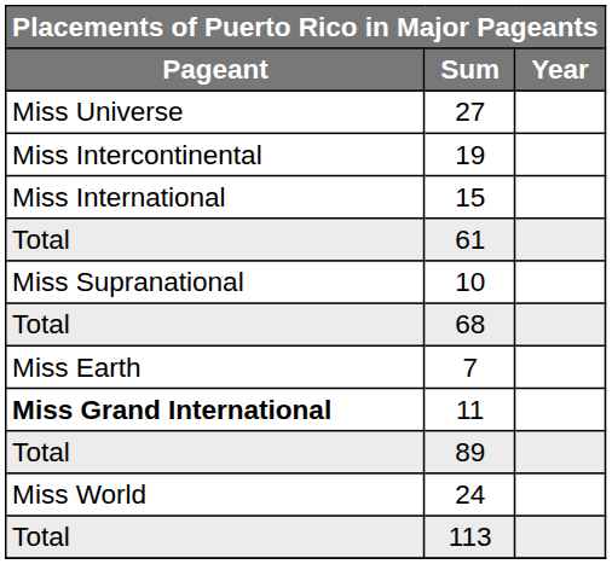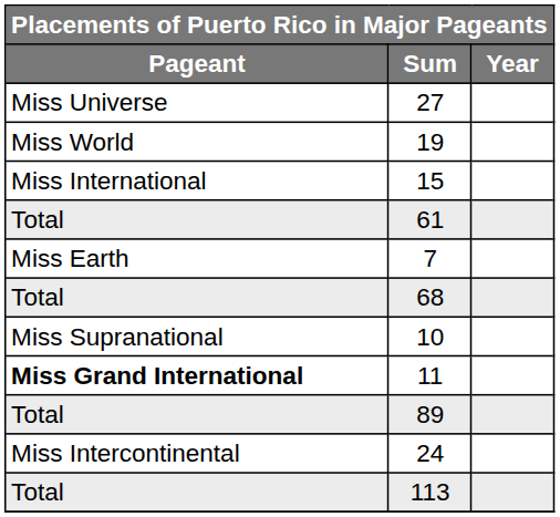 <table class="sortable wiki table" border="3" cellpadding="3" cellspacing="0" style="margin: 0 1em 0 0; background: white; border: 1px #000000 solid; border-collapse: collapse; font-size: 92%;">
 <tr>
 <th style="background-color:#787878;color:#FFFFFF;"  colspan=3>Placements of Puerto Rico in Major Pageants</th>
 </tr>
 <tr>
 <th style="background-color:#787878;color:#FFFFFF;">Pageant</th>
 <th style="background-color:#787878;color:#FFFFFF;">Sum</th>
 <th style="background-color:#787878;color:#FFFFFF;">Year</th>
 </tr>
 <tr>
 <td>Miss Universe</td>
 <td style="text-align:center;">27</td>
 <td></td>
 </tr>
 <tr>
-<td>Miss Intercontinental</td>
+<td>Miss World</td>
 <td style="text-align:center;">19</td>
 <td></td>
 </tr>
 <tr>
 <td>Miss International</td>
 <td style="text-align:center;">15</td>
 <td></td>
 </tr>
 <tr style="background-color:#ececec;">
 <td>Total</td>
 <td style="text-align:center;">61</td>
 <td></td>
 </tr>
 <tr>
-<td>Miss Supranational</td>
-<td style="text-align:center;">10</td>
+<td>Miss Earth</td>
+<td style="text-align:center;">7</td>
 <td></td>
 </tr>
 <tr style="background-color:#ececec;">
 <td>Total</td>
 <td style="text-align:center;">68</td>
 <td></td>
 </tr>
 <tr>
-<td>Miss Earth</td>
-<td style="text-align:center;">7</td>
+<td>Miss Supranational</td>
+<td style="text-align:center;">10</td>
 <td></td>
 </tr>
 <tr>
 <td><strong>Miss Grand International</strong></td>
 <td style="text-align:center;">11</td>
 <td></td>
 </tr>
 <tr style="background-color:#ececec;">
 <td>Total</td>
 <td style="text-align:center;">89</td>
 <td></td>
 </tr>
 <tr>
-<td>Miss World</td>
+<td>Miss Intercontinental</td>
 <td style="text-align:center;">24</td>
 <td></td>
 </tr>
 <tr style="background-color:#ececec;">
 <td>Total</td>
 <td style="text-align:center;">113</td>
 <td></td>
 </tr>
 <tr>
 </tr>
 </table>
